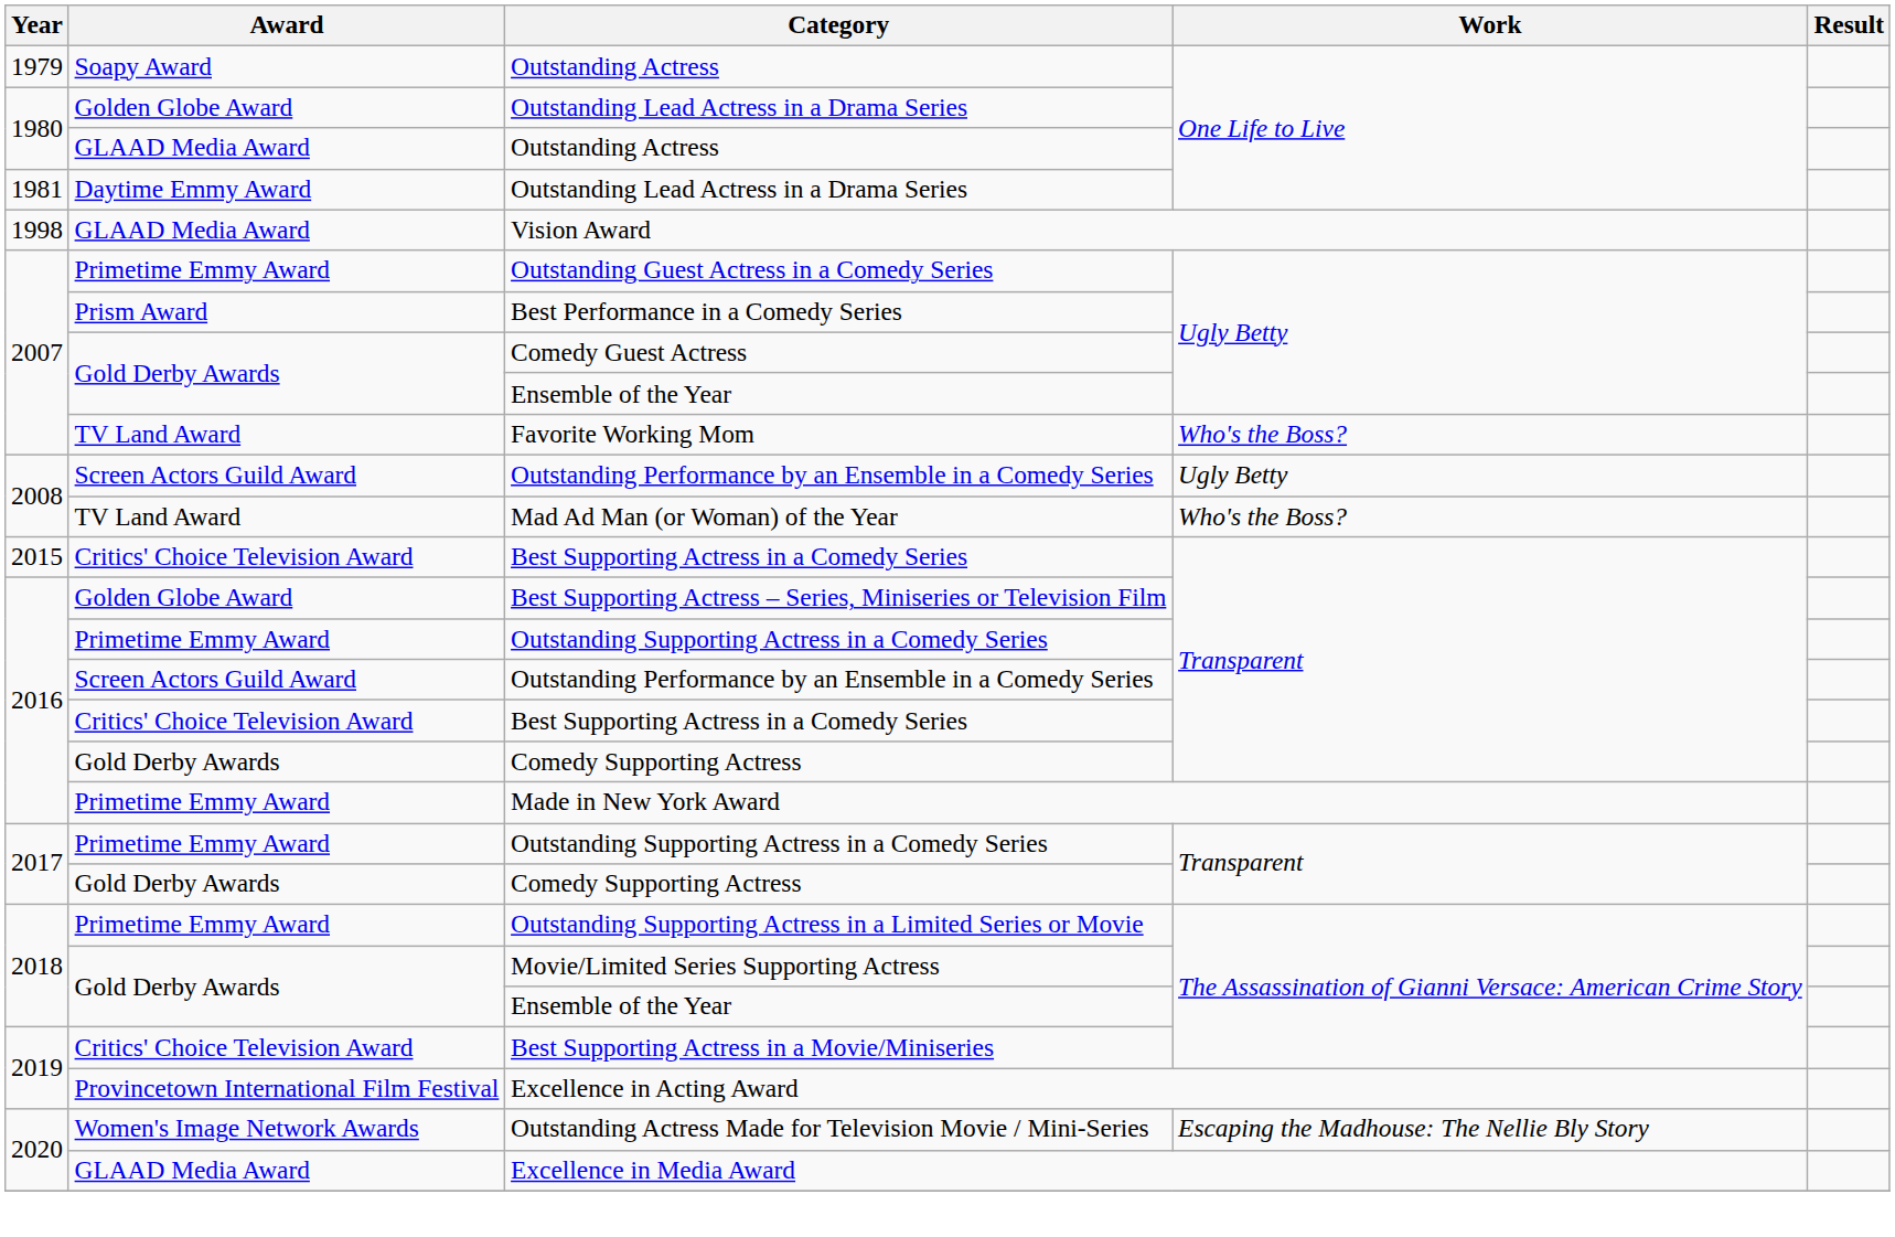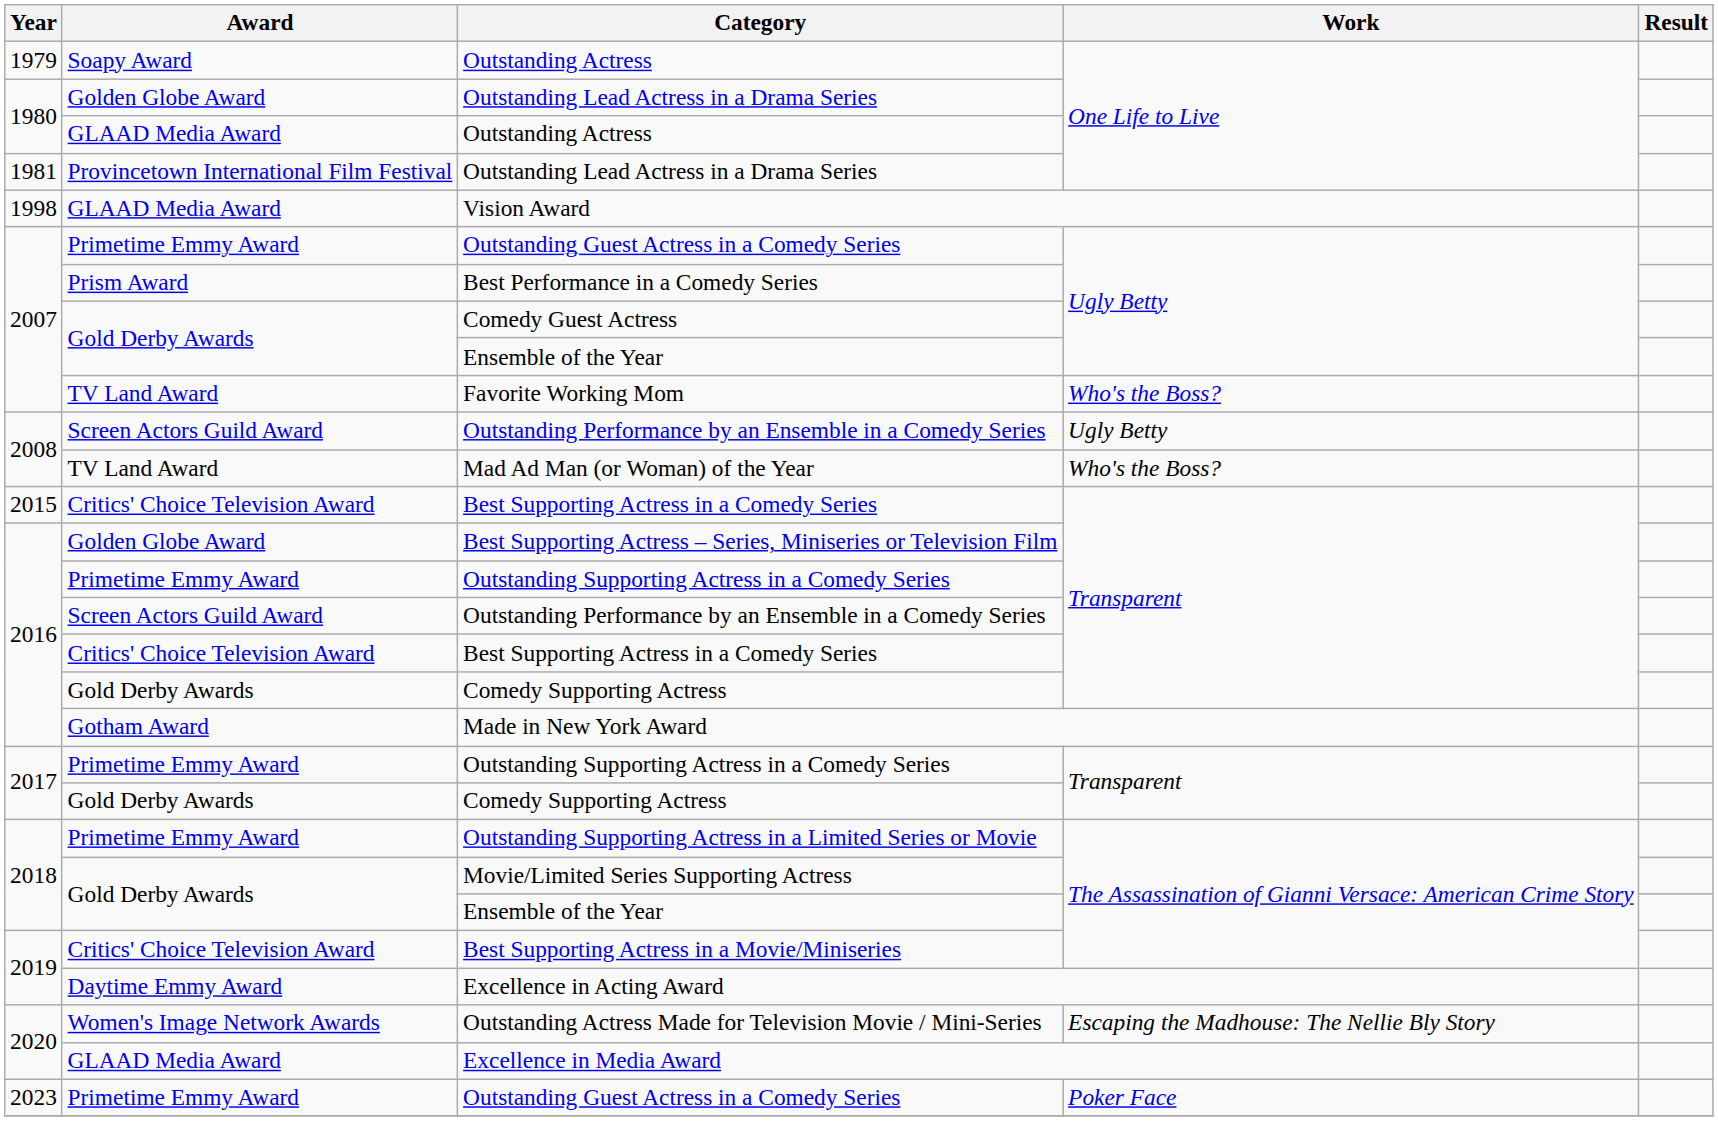 <table class="wikitable sortable">
 <tr>
 <th>Year</th>
 <th>Award</th>
 <th>Category</th>
 <th>Work</th>
 <th>Result</th>
 </tr>
 <tr>
 <td align="center">1979</td>
 <td><a href='#'>Soapy Award</a></td>
 <td><a href='#'>Outstanding Actress</a></td>
 <td rowspan="4"><em><a href='#'>One Life to Live</a></em></td>
 <td></td>
 </tr>
 <tr>
 <td rowspan="2" align="center">1980</td>
 <td><a href='#'>Golden Globe Award</a></td>
 <td><a href='#'>Outstanding Lead Actress in a Drama Series</a></td>
 <td></td>
 </tr>
 <tr>
 <td><a href='#'>GLAAD Media Award</a></td>
 <td>Outstanding Actress</td>
 <td></td>
 </tr>
 <tr>
 <td align="center">1981</td>
-<td><a href='#'>Daytime Emmy Award</a></td>
+<td><a href='#'>Provincetown International Film Festival</a></td>
 <td>Outstanding Lead Actress in a Drama Series</td>
 <td></td>
 </tr>
 <tr>
 <td align="center">1998</td>
 <td><a href='#'>GLAAD Media Award</a></td>
 <td colspan="2">Vision Award</td>
 <td></td>
 </tr>
 <tr>
 <td rowspan="5" align="center">2007</td>
 <td><a href='#'>Primetime Emmy Award</a></td>
 <td><a href='#'>Outstanding Guest Actress in a Comedy Series</a></td>
 <td rowspan="4"><em><a href='#'>Ugly Betty</a></em></td>
 <td></td>
 </tr>
 <tr>
 <td><a href='#'>Prism Award</a></td>
 <td>Best Performance in a Comedy Series</td>
 <td></td>
 </tr>
 <tr>
 <td rowspan="2"><a href='#'>Gold Derby Awards</a></td>
 <td>Comedy Guest Actress</td>
 <td></td>
 </tr>
 <tr>
 <td>Ensemble of the Year</td>
 <td></td>
 </tr>
 <tr>
 <td><a href='#'>TV Land Award</a></td>
 <td>Favorite Working Mom</td>
 <td><em><a href='#'>Who's the Boss?</a></em></td>
 <td></td>
 </tr>
 <tr>
 <td rowspan="2" align="center">2008</td>
 <td><a href='#'>Screen Actors Guild Award</a></td>
 <td><a href='#'>Outstanding Performance by an Ensemble in a Comedy Series</a></td>
 <td><em>Ugly Betty</em></td>
 <td></td>
 </tr>
 <tr>
 <td>TV Land Award</td>
 <td>Mad Ad Man (or Woman) of the Year</td>
 <td><em>Who's the Boss?</em></td>
 <td></td>
 </tr>
 <tr>
 <td align="center">2015</td>
 <td><a href='#'>Critics' Choice Television Award</a></td>
 <td><a href='#'>Best Supporting Actress in a Comedy Series</a></td>
 <td rowspan="6"><em><a href='#'>Transparent</a></em></td>
 <td></td>
 </tr>
 <tr>
 <td rowspan="6" align="center">2016</td>
 <td><a href='#'>Golden Globe Award</a></td>
 <td><a href='#'>Best Supporting Actress – Series, Miniseries or Television Film</a></td>
 <td></td>
 </tr>
 <tr>
 <td><a href='#'>Primetime Emmy Award</a></td>
 <td><a href='#'>Outstanding Supporting Actress in a Comedy Series</a></td>
 <td></td>
 </tr>
 <tr>
 <td><a href='#'>Screen Actors Guild Award</a></td>
 <td>Outstanding Performance by an Ensemble in a Comedy Series</td>
 <td></td>
 </tr>
 <tr>
 <td><a href='#'>Critics' Choice Television Award</a></td>
 <td>Best Supporting Actress in a Comedy Series</td>
 <td></td>
 </tr>
 <tr>
 <td>Gold Derby Awards</td>
 <td>Comedy Supporting Actress</td>
 <td></td>
 </tr>
 <tr>
-<td><a href='#'>Primetime Emmy Award</a></td>
+<td><a href='#'>Gotham Award</a></td>
 <td colspan="2">Made in New York Award</td>
 <td></td>
 </tr>
 <tr>
 <td rowspan="2" align="center">2017</td>
 <td><a href='#'>Primetime Emmy Award</a></td>
 <td>Outstanding Supporting Actress in a Comedy Series</td>
 <td rowspan="2"><em>Transparent</em></td>
 <td></td>
 </tr>
 <tr>
 <td>Gold Derby Awards</td>
 <td>Comedy Supporting Actress</td>
 <td></td>
 </tr>
 <tr>
 <td rowspan="3"  align="center">2018</td>
 <td><a href='#'>Primetime Emmy Award</a></td>
 <td><a href='#'>Outstanding Supporting Actress in a Limited Series or Movie</a></td>
 <td rowspan="4"><em><a href='#'>The Assassination of Gianni Versace: American Crime Story</a></em></td>
 <td></td>
 </tr>
 <tr>
 <td rowspan="2">Gold Derby Awards</td>
 <td>Movie/Limited Series Supporting Actress</td>
 <td></td>
 </tr>
 <tr>
 <td>Ensemble of the Year</td>
 <td></td>
 </tr>
 <tr>
 <td rowspan="2" align="center">2019</td>
 <td><a href='#'>Critics' Choice Television Award</a></td>
 <td><a href='#'>Best Supporting Actress in a Movie/Miniseries</a></td>
 <td></td>
 </tr>
 <tr>
-<td><a href='#'>Provincetown International Film Festival</a></td>
+<td><a href='#'>Daytime Emmy Award</a></td>
 <td colspan="2">Excellence in Acting Award</td>
 <td></td>
 </tr>
 <tr>
 <td rowspan="2" align="center">2020</td>
 <td><a href='#'>Women's Image Network Awards</a></td>
 <td>Outstanding Actress Made for Television Movie / Mini-Series</td>
 <td><em>Escaping the Madhouse: The Nellie Bly Story</em></td>
 <td></td>
 </tr>
 <tr>
 <td><a href='#'>GLAAD Media Award</a></td>
 <td colspan="2"><a href='#'>Excellence in Media Award</a></td>
 <td></td>
 </tr>
 <tr>
+<td align="center">2023</td>
+<td><a href='#'>Primetime Emmy Award</a></td>
+<td><a href='#'>Outstanding Guest Actress in a Comedy Series</a></td>
+<td><em><a href='#'>Poker Face</a></em></td>
+<td></td>
+</tr>
+<tr>
 </tr>
 </table>
